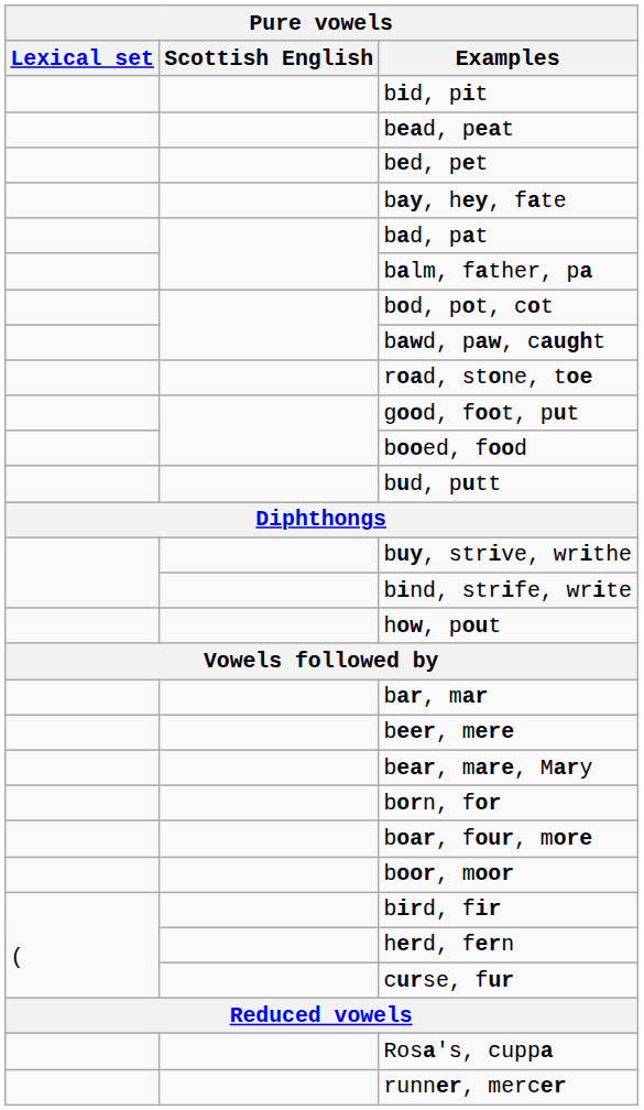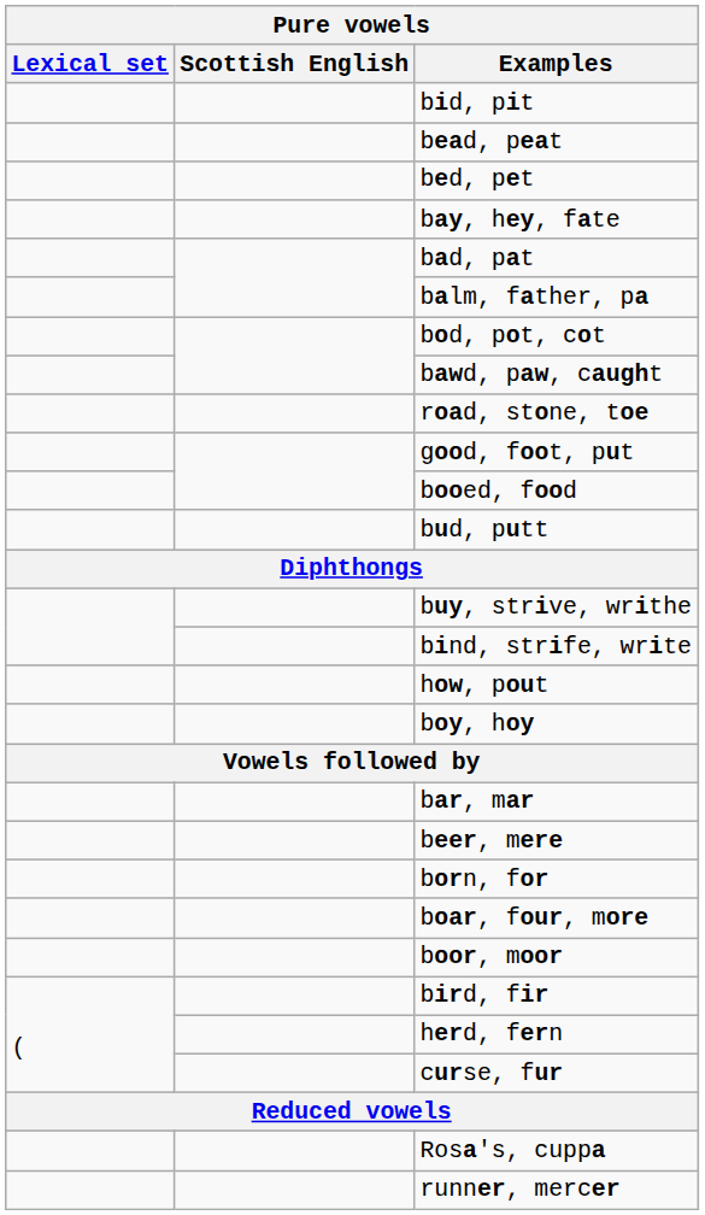 <table class="wikitable">
 <tr>
 <th colspan="3">Pure vowels</th>
 </tr>
 <tr>
 <th><a href='#'>Lexical set</a></th>
 <th>Scottish English</th>
 <th>Examples</th>
 </tr>
 <tr>
 <td></td>
 <td></td>
 <td>b<strong>i</strong>d, p<strong>i</strong>t</td>
 </tr>
 <tr>
 <td></td>
 <td></td>
 <td>b<strong>ea</strong>d, p<strong>ea</strong>t</td>
 </tr>
 <tr>
 <td></td>
 <td></td>
 <td>b<strong>e</strong>d, p<strong>e</strong>t</td>
 </tr>
 <tr>
 <td></td>
 <td></td>
 <td>b<strong>ay</strong>, h<strong>ey</strong>, f<strong>a</strong>te</td>
 </tr>
 <tr>
 <td></td>
 <td rowspan=2></td>
 <td>b<strong>a</strong>d, p<strong>a</strong>t</td>
 </tr>
 <tr>
 <td></td>
 <td>b<strong>a</strong>lm, f<strong>a</strong>ther, p<strong>a</strong></td>
 </tr>
 <tr>
 <td></td>
 <td rowspan=2></td>
 <td>b<strong>o</strong>d, p<strong>o</strong>t, c<strong>o</strong>t</td>
 </tr>
 <tr>
 <td></td>
 <td>b<strong>aw</strong>d, p<strong>aw</strong>, c<strong>augh</strong>t</td>
 </tr>
 <tr>
 <td></td>
 <td> <br></td>
 <td>r<strong>oa</strong>d, st<strong>o</strong>ne, t<strong>oe</strong></td>
 </tr>
 <tr>
 <td></td>
 <td rowspan=2></td>
 <td>g<strong>oo</strong>d, f<strong>oo</strong>t, p<strong>u</strong>t</td>
 </tr>
 <tr>
 <td></td>
 <td>b<strong>oo</strong>ed, f<strong>oo</strong>d</td>
 </tr>
 <tr>
 <td></td>
 <td></td>
 <td>b<strong>u</strong>d, p<strong>u</strong>tt</td>
 </tr>
 <tr>
 <th colspan="3"><a href='#'>Diphthongs</a></th>
 </tr>
 <tr>
 <td rowspan=2></td>
 <td></td>
 <td>b<strong>uy</strong>, str<strong>i</strong>ve, wr<strong>i</strong>the</td>
 </tr>
 <tr>
 <td><a href='#'></a></td>
 <td>b<strong>i</strong>nd, str<strong>i</strong>fe, wr<strong>i</strong>te</td>
 </tr>
 <tr>
 <td></td>
 <td> <br></td>
 <td>h<strong>ow</strong>, p<strong>ou</strong>t</td>
 </tr>
 <tr>
+<td></td>
+<td></td>
+<td>b<strong>oy</strong>, h<strong>oy</strong></td>
+</tr>
+<tr>
 <th colspan="3">Vowels followed by </th>
 </tr>
 <tr>
 <td></td>
 <td></td>
 <td>b<strong>ar</strong>, m<strong>ar</strong></td>
 </tr>
 <tr>
 <td></td>
 <td></td>
 <td>b<strong>eer</strong>, m<strong>ere</strong></td>
-</tr>
-<tr>
-<td></td>
-<td></td>
-<td>b<strong>ear</strong>, m<strong>are</strong>, M<strong>ar</strong>y</td>
 </tr>
 <tr>
 <td></td>
 <td></td>
 <td>b<strong>or</strong>n, f<strong>or</strong></td>
 </tr>
 <tr>
 <td></td>
 <td></td>
 <td>b<strong>oar</strong>, f<strong>our</strong>, m<strong>ore</strong></td>
 </tr>
 <tr>
 <td></td>
 <td></td>
 <td>b<strong>oor</strong>, m<strong>oor</strong></td>
 </tr>
 <tr>
 <td rowspan=3><br>(</td>
 <td></td>
 <td>b<strong>ir</strong>d, f<strong>ir</strong></td>
 </tr>
 <tr>
 <td></td>
 <td>h<strong>er</strong>d, f<strong>er</strong>n</td>
 </tr>
 <tr>
 <td></td>
 <td>c<strong>ur</strong>se, f<strong>ur</strong></td>
 </tr>
 <tr>
 <th colspan="3"><a href='#'>Reduced vowels</a></th>
 </tr>
 <tr>
 <td></td>
 <td></td>
 <td>Ros<strong>a</strong>'s, cupp<strong>a</strong></td>
 </tr>
 <tr>
 <td></td>
 <td></td>
 <td>runn<strong>er</strong>, merc<strong>er</strong></td>
 </tr>
 </table>
